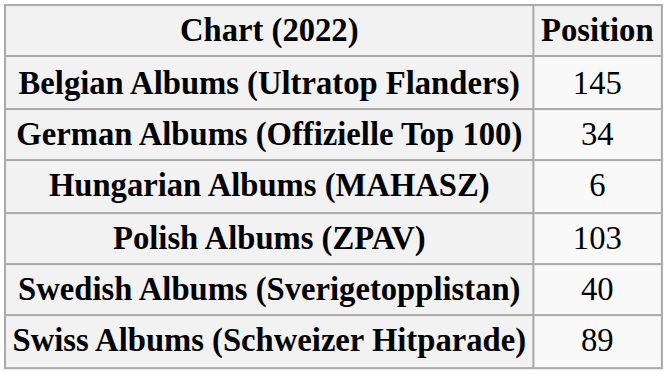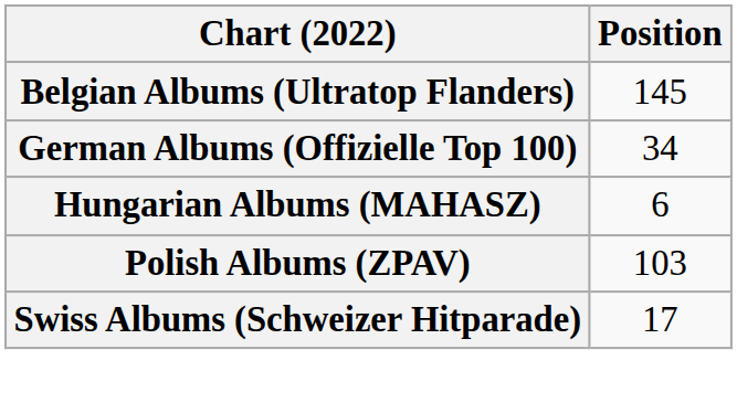 <table class="wikitable sortable plainrowheaders" style="text-align:center">
 <tr>
 <th scope="col">Chart (2022)</th>
 <th scope="col">Position</th>
 </tr>
 <tr>
 <th scope="row">Belgian Albums (Ultratop Flanders)</th>
 <td>145</td>
 </tr>
 <tr>
 <th scope="row">German Albums (Offizielle Top 100)</th>
 <td>34</td>
 </tr>
 <tr>
 <th scope="row">Hungarian Albums (MAHASZ)</th>
 <td>6</td>
 </tr>
 <tr>
 <th scope="row">Polish Albums (ZPAV)</th>
 <td>103</td>
 </tr>
 <tr>
-<th scope="row">Swedish Albums (Sverigetopplistan)</th>
-<td>40</td>
-</tr>
-<tr>
 <th scope="row">Swiss Albums (Schweizer Hitparade)</th>
-<td>89</td>
+<td>17</td>
 </tr>
 </table>
